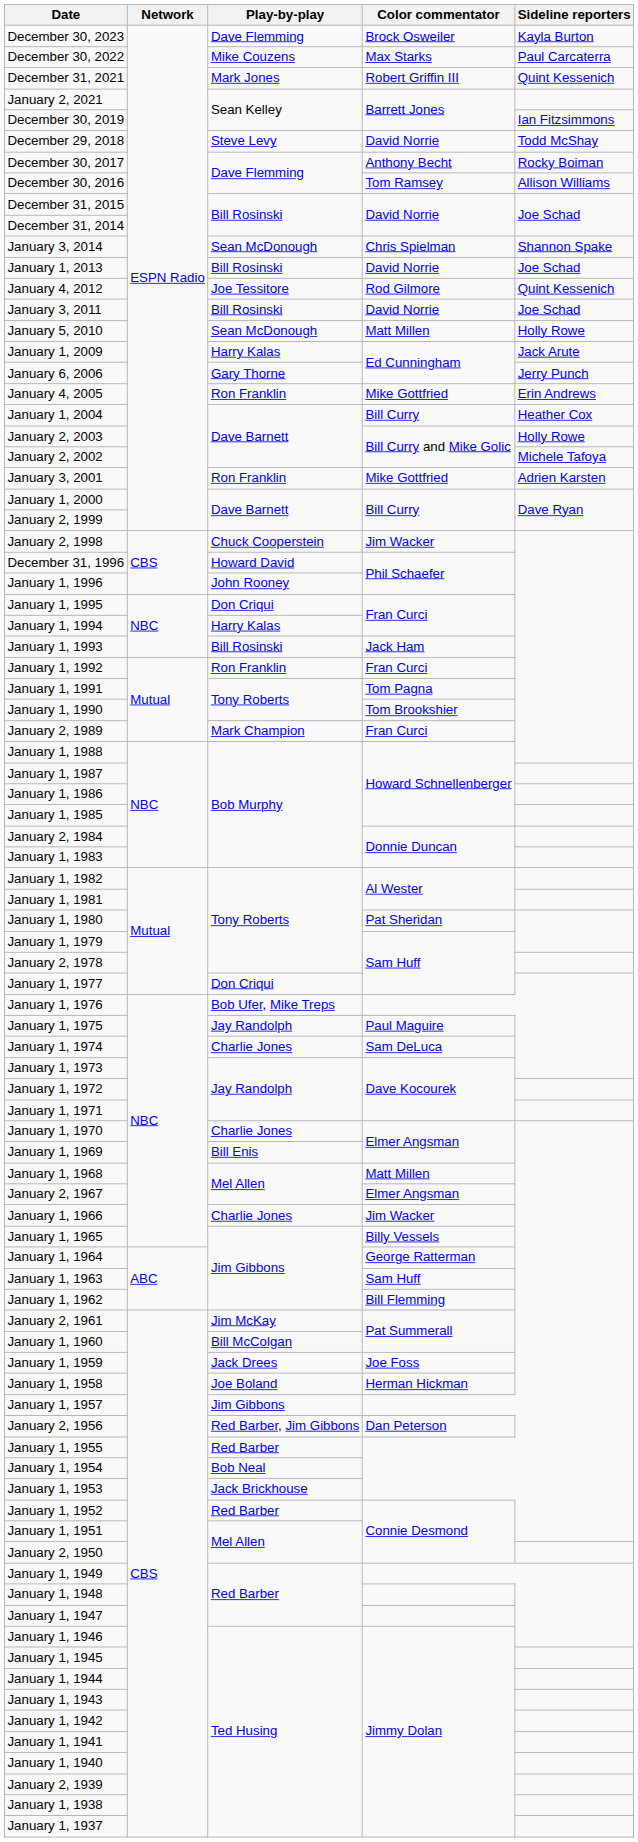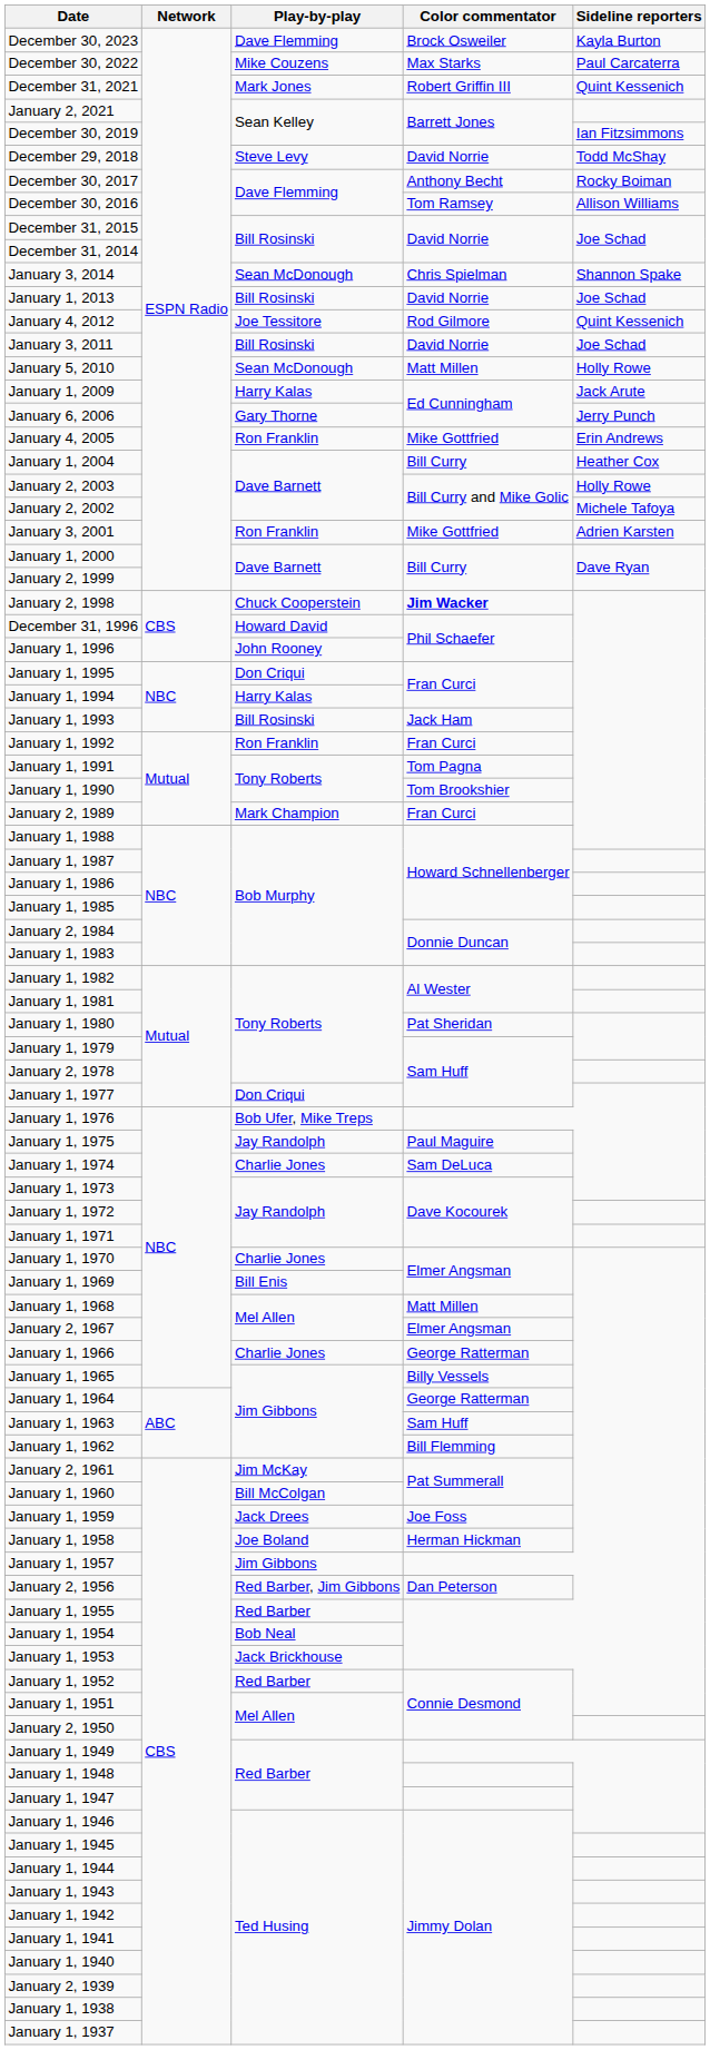 <table class="wikitable">
 <tr>
 <th>Date</th>
 <th>Network</th>
 <th>Play-by-play</th>
 <th>Color commentator</th>
 <th>Sideline reporters</th>
 </tr>
 <tr>
 <td>December 30, 2023</td>
 <td rowspan=24><a href='#'>ESPN Radio</a></td>
 <td><a href='#'>Dave Flemming</a></td>
 <td><a href='#'>Brock Osweiler</a></td>
 <td><a href='#'>Kayla Burton</a></td>
 </tr>
 <tr>
 <td>December 30, 2022</td>
 <td><a href='#'>Mike Couzens</a></td>
 <td><a href='#'>Max Starks</a></td>
 <td><a href='#'>Paul Carcaterra</a></td>
 </tr>
 <tr>
 <td>December 31, 2021</td>
 <td><a href='#'>Mark Jones</a></td>
 <td><a href='#'>Robert Griffin III</a></td>
 <td><a href='#'>Quint Kessenich</a></td>
 </tr>
 <tr>
 <td>January 2, 2021</td>
 <td rowspan=2>Sean Kelley</td>
 <td rowspan=2><a href='#'>Barrett Jones</a></td>
 <td></td>
 </tr>
 <tr>
 <td>December 30, 2019</td>
 <td><a href='#'>Ian Fitzsimmons</a></td>
 </tr>
 <tr>
 <td>December 29, 2018</td>
 <td><a href='#'>Steve Levy</a></td>
 <td><a href='#'>David Norrie</a></td>
 <td><a href='#'>Todd McShay</a></td>
 </tr>
 <tr>
 <td>December 30, 2017</td>
 <td rowspan=2><a href='#'>Dave Flemming</a></td>
 <td><a href='#'>Anthony Becht</a></td>
 <td><a href='#'>Rocky Boiman</a></td>
 </tr>
 <tr>
 <td>December 30, 2016</td>
 <td><a href='#'>Tom Ramsey</a></td>
 <td><a href='#'>Allison Williams</a></td>
 </tr>
 <tr>
 <td>December 31, 2015</td>
 <td rowspan=2><a href='#'>Bill Rosinski</a></td>
 <td rowspan=2><a href='#'>David Norrie</a></td>
 <td rowspan=2><a href='#'>Joe Schad</a></td>
 </tr>
 <tr>
 <td>December 31, 2014</td>
 </tr>
 <tr>
 <td>January 3, 2014</td>
 <td><a href='#'>Sean McDonough</a></td>
 <td><a href='#'>Chris Spielman</a></td>
 <td><a href='#'>Shannon Spake</a></td>
 </tr>
 <tr>
 <td>January 1, 2013</td>
 <td><a href='#'>Bill Rosinski</a></td>
 <td><a href='#'>David Norrie</a></td>
 <td><a href='#'>Joe Schad</a></td>
 </tr>
 <tr>
 <td>January 4, 2012</td>
 <td><a href='#'>Joe Tessitore</a></td>
 <td><a href='#'>Rod Gilmore</a></td>
 <td><a href='#'>Quint Kessenich</a></td>
 </tr>
 <tr>
 <td>January 3, 2011</td>
 <td><a href='#'>Bill Rosinski</a></td>
 <td><a href='#'>David Norrie</a></td>
 <td><a href='#'>Joe Schad</a></td>
 </tr>
 <tr>
 <td>January 5, 2010</td>
 <td><a href='#'>Sean McDonough</a></td>
 <td><a href='#'>Matt Millen</a></td>
 <td><a href='#'>Holly Rowe</a></td>
 </tr>
 <tr>
 <td>January 1, 2009</td>
 <td><a href='#'>Harry Kalas</a></td>
 <td rowspan=2><a href='#'>Ed Cunningham</a></td>
 <td><a href='#'>Jack Arute</a></td>
 </tr>
 <tr>
 <td>January 6, 2006</td>
 <td><a href='#'>Gary Thorne</a></td>
 <td><a href='#'>Jerry Punch</a></td>
 </tr>
 <tr>
 <td>January 4, 2005</td>
 <td><a href='#'>Ron Franklin</a></td>
 <td><a href='#'>Mike Gottfried</a></td>
 <td><a href='#'>Erin Andrews</a></td>
 </tr>
 <tr>
 <td>January 1, 2004</td>
 <td rowspan=3><a href='#'>Dave Barnett</a></td>
 <td><a href='#'>Bill Curry</a></td>
 <td><a href='#'>Heather Cox</a></td>
 </tr>
 <tr>
 <td>January 2, 2003</td>
 <td rowspan=2><a href='#'>Bill Curry</a> and <a href='#'>Mike Golic</a></td>
 <td><a href='#'>Holly Rowe</a></td>
 </tr>
 <tr>
 <td>January 2, 2002</td>
 <td><a href='#'>Michele Tafoya</a></td>
 </tr>
 <tr>
 <td>January 3, 2001</td>
 <td><a href='#'>Ron Franklin</a></td>
 <td><a href='#'>Mike Gottfried</a></td>
 <td><a href='#'>Adrien Karsten</a></td>
 </tr>
 <tr>
 <td>January 1, 2000</td>
 <td rowspan=2><a href='#'>Dave Barnett</a></td>
 <td rowspan=2><a href='#'>Bill Curry</a></td>
 <td rowspan=2><a href='#'>Dave Ryan</a></td>
 </tr>
 <tr>
 <td>January 2, 1999</td>
 </tr>
 <tr>
 <td>January 2, 1998</td>
 <td rowspan=3><a href='#'>CBS</a></td>
 <td><a href='#'>Chuck Cooperstein</a></td>
-<td><a href='#'>Jim Wacker</a></td>
+<td><strong><a href='#'>Jim Wacker</a></strong></td>
 </tr>
 <tr>
 <td>December 31, 1996</td>
 <td><a href='#'>Howard David</a></td>
 <td rowspan=2><a href='#'>Phil Schaefer</a></td>
 </tr>
 <tr>
 <td>January 1, 1996</td>
 <td><a href='#'>John Rooney</a></td>
 </tr>
 <tr>
 <td>January 1, 1995</td>
 <td rowspan=3><a href='#'>NBC</a></td>
 <td><a href='#'>Don Criqui</a></td>
 <td rowspan=2><a href='#'>Fran Curci</a></td>
 </tr>
 <tr>
 <td>January 1, 1994</td>
 <td><a href='#'>Harry Kalas</a></td>
 </tr>
 <tr>
 <td>January 1, 1993</td>
 <td><a href='#'>Bill Rosinski</a></td>
 <td><a href='#'>Jack Ham</a></td>
 </tr>
 <tr>
 <td>January 1, 1992</td>
 <td rowspan=4><a href='#'>Mutual</a></td>
 <td><a href='#'>Ron Franklin</a></td>
 <td><a href='#'>Fran Curci</a></td>
 </tr>
 <tr>
 <td>January 1, 1991</td>
 <td rowspan=2><a href='#'>Tony Roberts</a></td>
 <td><a href='#'>Tom Pagna</a></td>
 </tr>
 <tr>
 <td>January 1, 1990</td>
 <td><a href='#'>Tom Brookshier</a></td>
 </tr>
 <tr>
 <td>January 2, 1989</td>
 <td><a href='#'>Mark Champion</a></td>
 <td><a href='#'>Fran Curci</a></td>
 </tr>
 <tr>
 <td>January 1, 1988</td>
 <td rowspan=6><a href='#'>NBC</a></td>
 <td rowspan=6><a href='#'>Bob Murphy</a></td>
 <td rowspan=4><a href='#'>Howard Schnellenberger</a></td>
 </tr>
 <tr>
 <td>January 1, 1987</td>
 <td></td>
 </tr>
 <tr>
 <td>January 1, 1986</td>
 <td></td>
 </tr>
 <tr>
 <td>January 1, 1985</td>
 <td></td>
 </tr>
 <tr>
 <td>January 2, 1984</td>
 <td rowspan=2><a href='#'>Donnie Duncan</a></td>
 </tr>
 <tr>
 <td>January 1, 1983</td>
 <td></td>
 </tr>
 <tr>
 <td>January 1, 1982</td>
 <td rowspan=6><a href='#'>Mutual</a></td>
 <td rowspan=5><a href='#'>Tony Roberts</a></td>
 <td rowspan=2><a href='#'>Al Wester</a></td>
 <td></td>
 </tr>
 <tr>
 <td>January 1, 1981</td>
 <td></td>
 </tr>
 <tr>
 <td>January 1, 1980</td>
 <td><a href='#'>Pat Sheridan</a></td>
 </tr>
 <tr>
 <td>January 1, 1979</td>
 <td rowspan=3><a href='#'>Sam Huff</a></td>
 </tr>
 <tr>
 <td>January 2, 1978</td>
 <td></td>
 </tr>
 <tr>
 <td>January 1, 1977</td>
 <td><a href='#'>Don Criqui</a></td>
 </tr>
 <tr>
 <td>January 1, 1976</td>
 <td rowspan=12><a href='#'>NBC</a></td>
 <td><a href='#'>Bob Ufer</a>, <a href='#'>Mike Treps</a></td>
 </tr>
 <tr>
 <td>January 1, 1975</td>
 <td><a href='#'>Jay Randolph</a></td>
 <td><a href='#'>Paul Maguire</a></td>
 </tr>
 <tr>
 <td>January 1, 1974</td>
 <td><a href='#'>Charlie Jones</a></td>
 <td><a href='#'>Sam DeLuca</a></td>
 </tr>
 <tr>
 <td>January 1, 1973</td>
 <td rowspan=3><a href='#'>Jay Randolph</a></td>
 <td rowspan=3><a href='#'>Dave Kocourek</a></td>
 </tr>
 <tr>
 <td>January 1, 1972</td>
 <td></td>
 </tr>
 <tr>
 <td>January 1, 1971</td>
 <td></td>
 </tr>
 <tr>
 <td>January 1, 1970</td>
 <td><a href='#'>Charlie Jones</a></td>
 <td rowspan=2><a href='#'>Elmer Angsman</a></td>
 </tr>
 <tr>
 <td>January 1, 1969</td>
 <td><a href='#'>Bill Enis</a></td>
 </tr>
 <tr>
 <td>January 1, 1968</td>
 <td rowspan=2><a href='#'>Mel Allen</a></td>
 <td><a href='#'>Matt Millen</a></td>
 </tr>
 <tr>
 <td>January 2, 1967</td>
 <td><a href='#'>Elmer Angsman</a></td>
 </tr>
 <tr>
 <td>January 1, 1966</td>
 <td><a href='#'>Charlie Jones</a></td>
-<td><a href='#'>Jim Wacker</a></td>
+<td><a href='#'>George Ratterman</a></td>
 </tr>
 <tr>
 <td>January 1, 1965</td>
 <td rowspan=4><a href='#'>Jim Gibbons</a></td>
 <td><a href='#'>Billy Vessels</a></td>
 </tr>
 <tr>
 <td>January 1, 1964</td>
 <td rowspan=3><a href='#'>ABC</a></td>
 <td><a href='#'>George Ratterman</a></td>
 </tr>
 <tr>
 <td>January 1, 1963</td>
 <td><a href='#'>Sam Huff</a></td>
 </tr>
 <tr>
 <td>January 1, 1962</td>
 <td><a href='#'>Bill Flemming</a></td>
 </tr>
 <tr>
 <td>January 2, 1961</td>
 <td rowspan=25><a href='#'>CBS</a></td>
 <td><a href='#'>Jim McKay</a></td>
 <td rowspan=2><a href='#'>Pat Summerall</a></td>
 </tr>
 <tr>
 <td>January 1, 1960</td>
 <td><a href='#'>Bill McColgan</a></td>
 </tr>
 <tr>
 <td>January 1, 1959</td>
 <td><a href='#'>Jack Drees</a></td>
 <td><a href='#'>Joe Foss</a></td>
 </tr>
 <tr>
 <td>January 1, 1958</td>
 <td><a href='#'>Joe Boland</a></td>
 <td><a href='#'>Herman Hickman</a></td>
 </tr>
 <tr>
 <td>January 1, 1957</td>
 <td><a href='#'>Jim Gibbons</a></td>
 </tr>
 <tr>
 <td>January 2, 1956</td>
 <td><a href='#'>Red Barber</a>, <a href='#'>Jim Gibbons</a></td>
 <td><a href='#'>Dan Peterson</a></td>
 </tr>
 <tr>
 <td>January 1, 1955</td>
 <td><a href='#'>Red Barber</a></td>
 </tr>
 <tr>
 <td>January 1, 1954</td>
 <td><a href='#'>Bob Neal</a></td>
 </tr>
 <tr>
 <td>January 1, 1953</td>
 <td><a href='#'>Jack Brickhouse</a></td>
 </tr>
 <tr>
 <td>January 1, 1952</td>
 <td><a href='#'>Red Barber</a></td>
 <td rowspan=3><a href='#'>Connie Desmond</a></td>
 </tr>
 <tr>
 <td>January 1, 1951</td>
 <td rowspan=2><a href='#'>Mel Allen</a></td>
 </tr>
 <tr>
 <td>January 2, 1950</td>
 <td></td>
 </tr>
 <tr>
 <td>January 1, 1949</td>
 <td rowspan=3><a href='#'>Red Barber</a></td>
 </tr>
 <tr>
 <td>January 1, 1948</td>
 <td></td>
 </tr>
 <tr>
 <td>January 1, 1947</td>
 <td></td>
 </tr>
 <tr>
 <td>January 1, 1946</td>
 <td rowspan=10><a href='#'>Ted Husing</a></td>
 <td rowspan=10><a href='#'>Jimmy Dolan</a></td>
 </tr>
 <tr>
 <td>January 1, 1945</td>
 <td></td>
 </tr>
 <tr>
 <td>January 1, 1944</td>
 <td></td>
 </tr>
 <tr>
 <td>January 1, 1943</td>
 <td></td>
 </tr>
 <tr>
 <td>January 1, 1942</td>
 <td></td>
 </tr>
 <tr>
 <td>January 1, 1941</td>
 <td></td>
 </tr>
 <tr>
 <td>January 1, 1940</td>
 <td></td>
 </tr>
 <tr>
 <td>January 2, 1939</td>
 <td></td>
 </tr>
 <tr>
 <td>January 1, 1938</td>
 <td></td>
 </tr>
 <tr>
 <td>January 1, 1937</td>
 <td></td>
 </tr>
 </table>
